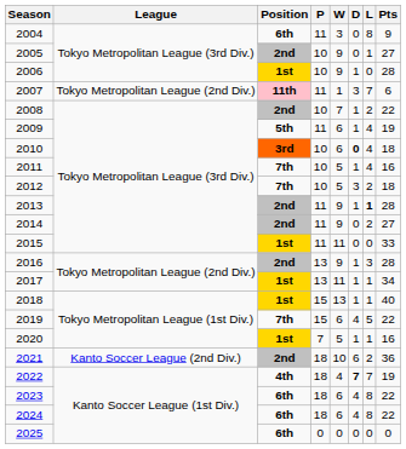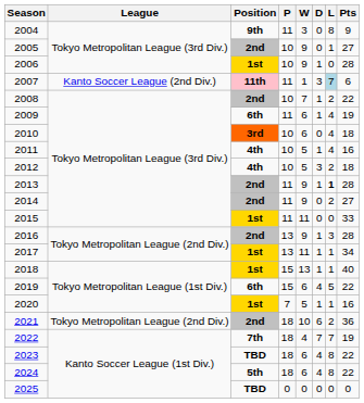 <table class="wikitable" style="text-align:center;">
 <tr>
 <th>Season</th>
 <th>League</th>
 <th>Position</th>
 <th>P</th>
 <th>W</th>
 <th>D</th>
 <th>L</th>
 <th>Pts</th>
 </tr>
 <tr>
 <td>2004</td>
 <td rowspan=3>Tokyo Metropolitan League (3rd Div.)</td>
-<td><strong>6th</strong></td>
+<td><strong>9th</strong></td>
 <td>11</td>
 <td>3</td>
 <td>0</td>
 <td>8</td>
 <td>9</td>
 </tr>
 <tr>
 <td>2005</td>
 <td bgcolor="silver"><strong>2nd</strong></td>
 <td>10</td>
 <td>9</td>
 <td>0</td>
 <td>1</td>
 <td>27</td>
 </tr>
 <tr>
 <td>2006</td>
 <td bgcolor="gold"><strong>1st</strong></td>
 <td>10</td>
 <td>9</td>
 <td>1</td>
 <td>0</td>
 <td>28</td>
 </tr>
 <tr>
 <td>2007</td>
-<td>Tokyo Metropolitan League (2nd Div.)</td>
+<td><a href='#'>Kanto Soccer League</a> (2nd Div.)</td>
 <td bgcolor="pink"><strong>11th</strong></td>
 <td>11</td>
 <td>1</td>
 <td>3</td>
-<td>7</td>
+<td style="background: lightblue;">7</td>
 <td>6</td>
 </tr>
 <tr>
 <td>2008</td>
 <td rowspan=8>Tokyo Metropolitan League (3rd Div.)</td>
 <td bgcolor="silver"><strong>2nd</strong></td>
 <td>10</td>
 <td>7</td>
 <td>1</td>
 <td>2</td>
 <td>22</td>
 </tr>
 <tr>
 <td>2009</td>
-<td><strong>5th</strong></td>
+<td><strong>6th</strong></td>
 <td>11</td>
 <td>6</td>
 <td>1</td>
 <td>4</td>
 <td>19</td>
 </tr>
 <tr>
 <td>2010</td>
 <td bgcolor="ff6600"><strong>3rd</strong></td>
 <td>10</td>
 <td>6</td>
-<td><strong>0</strong></td>
+<td>0</td>
 <td>4</td>
 <td>18</td>
 </tr>
 <tr>
 <td>2011</td>
-<td><strong>7th</strong></td>
+<td><strong>4th</strong></td>
 <td>10</td>
 <td>5</td>
 <td>1</td>
 <td>4</td>
 <td>16</td>
 </tr>
 <tr>
 <td>2012</td>
-<td><strong>7th</strong></td>
+<td><strong>4th</strong></td>
 <td>10</td>
 <td>5</td>
 <td>3</td>
 <td>2</td>
 <td>18</td>
 </tr>
 <tr>
 <td>2013</td>
 <td bgcolor="silver"><strong>2nd</strong></td>
 <td>11</td>
 <td>9</td>
 <td>1</td>
 <td><strong>1</strong></td>
 <td>28</td>
 </tr>
 <tr>
 <td>2014</td>
 <td bgcolor="silver"><strong>2nd</strong></td>
 <td>11</td>
 <td>9</td>
 <td>0</td>
 <td>2</td>
 <td>27</td>
 </tr>
 <tr>
 <td>2015</td>
 <td bgcolor="gold"><strong>1st</strong></td>
 <td>11</td>
 <td>11</td>
 <td>0</td>
 <td>0</td>
 <td>33</td>
 </tr>
 <tr>
 <td>2016</td>
 <td rowspan=2>Tokyo Metropolitan League (2nd Div.)</td>
 <td bgcolor="silver"><strong>2nd</strong></td>
 <td>13</td>
 <td>9</td>
 <td>1</td>
 <td>3</td>
 <td>28</td>
 </tr>
 <tr>
 <td>2017</td>
 <td bgcolor="gold"><strong>1st</strong></td>
 <td>13</td>
 <td>11</td>
 <td>1</td>
 <td>1</td>
 <td>34</td>
 </tr>
 <tr>
 <td>2018</td>
 <td rowspan=3>Tokyo Metropolitan League (1st Div.)</td>
 <td bgcolor="gold"><strong>1st</strong></td>
 <td>15</td>
 <td>13</td>
 <td>1</td>
 <td>1</td>
 <td>40</td>
 </tr>
 <tr>
 <td>2019</td>
-<td><strong>7th</strong></td>
+<td><strong>6th</strong></td>
 <td>15</td>
 <td>6</td>
 <td>4</td>
 <td>5</td>
 <td>22</td>
 </tr>
 <tr>
 <td>2020</td>
 <td bgcolor="gold"><strong>1st</strong></td>
 <td>7</td>
 <td>5</td>
 <td>1</td>
 <td>1</td>
 <td>16</td>
 </tr>
 <tr>
 <td><a href='#'>2021</a></td>
-<td><a href='#'>Kanto Soccer League</a> (2nd Div.)</td>
+<td>Tokyo Metropolitan League (2nd Div.)</td>
 <td bgcolor="silver"><strong>2nd</strong></td>
 <td>18</td>
 <td>10</td>
 <td>6</td>
 <td>2</td>
 <td>36</td>
 </tr>
 <tr>
 <td><a href='#'>2022</a></td>
 <td rowspan=4>Kanto Soccer League (1st Div.)</td>
-<td><strong>4th</strong></td>
+<td><strong>7th</strong></td>
 <td>18</td>
 <td>4</td>
-<td><strong>7</strong></td>
+<td>7</td>
 <td>7</td>
 <td>19</td>
 </tr>
 <tr>
 <td><a href='#'>2023</a></td>
-<td><strong>6th</strong></td>
+<td><strong>TBD</strong></td>
 <td>18</td>
 <td>6</td>
 <td>4</td>
 <td>8</td>
 <td>22</td>
 </tr>
 <tr>
 <td><a href='#'>2024</a></td>
-<td><strong>6th</strong></td>
+<td><strong>5th</strong></td>
 <td>18</td>
 <td>6</td>
 <td>4</td>
 <td>8</td>
 <td>22</td>
 </tr>
 <tr>
 <td><a href='#'>2025</a></td>
-<td><strong>6th</strong></td>
+<td><strong>TBD</strong></td>
 <td>0</td>
 <td>0</td>
 <td>0</td>
 <td>0</td>
 <td>0</td>
 </tr>
 </table>
